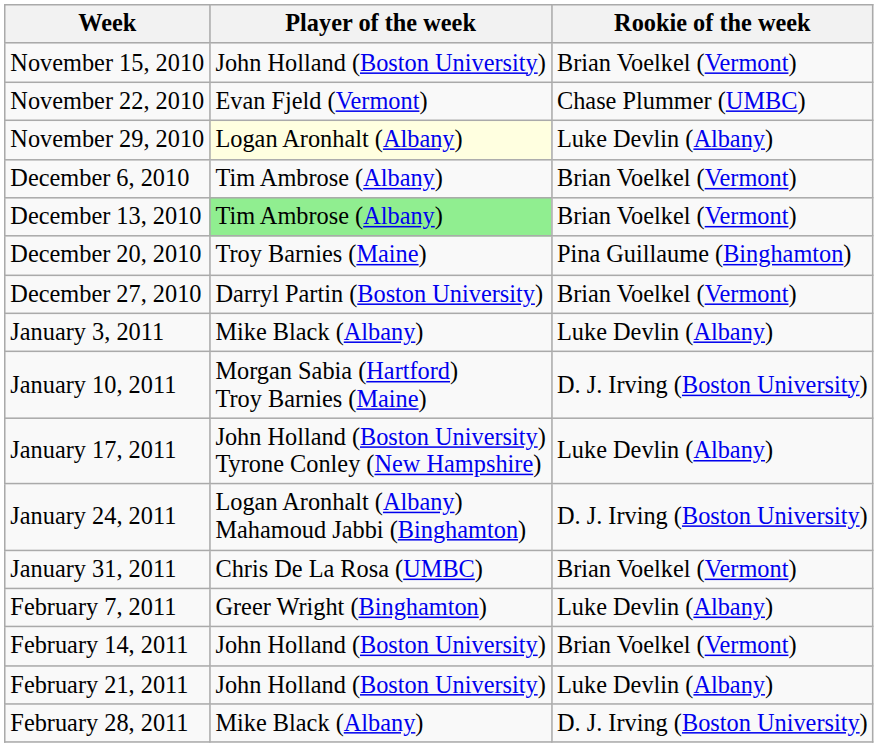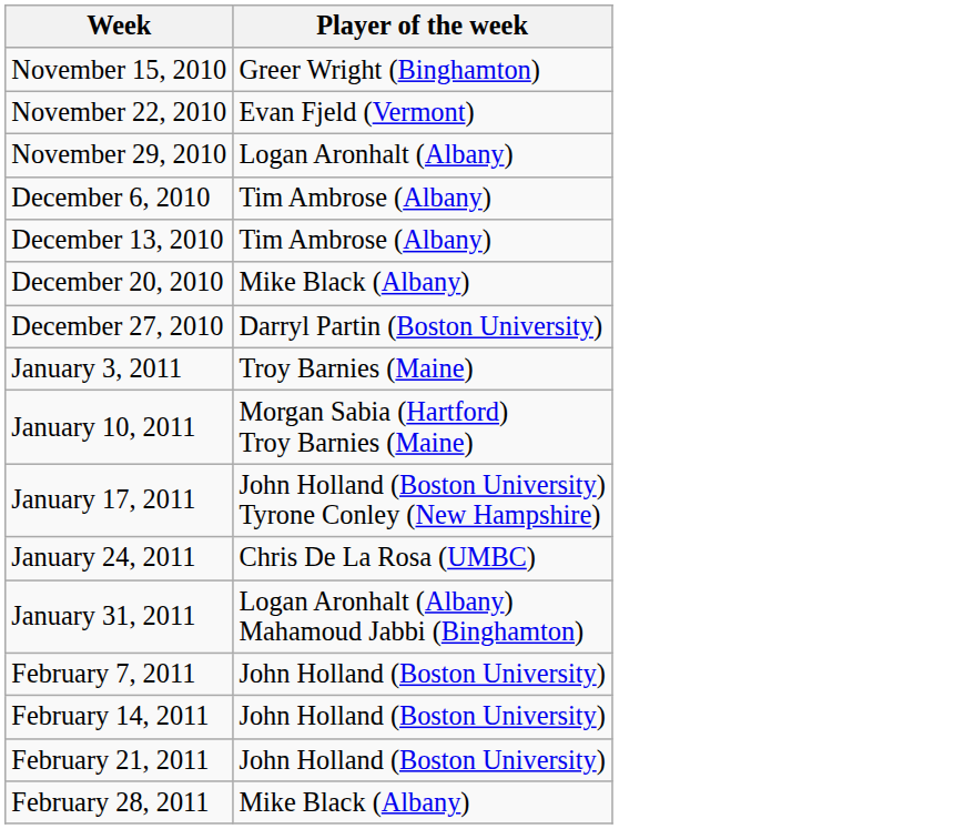 <table class="wikitable" border="1">
 <tr>
 <th>Week</th>
 <th>Player of the week</th>
-<th>Rookie of the week</th>
 </tr>
 <tr>
 <td>November 15, 2010</td>
-<td>John Holland (<a href='#'>Boston University</a>)</td>
-<td>Brian Voelkel (<a href='#'>Vermont</a>)</td>
+<td>Greer Wright (<a href='#'>Binghamton</a>)</td>
 </tr>
 <tr>
 <td>November 22, 2010</td>
 <td>Evan Fjeld (<a href='#'>Vermont</a>)</td>
-<td>Chase Plummer (<a href='#'>UMBC</a>)</td>
 </tr>
 <tr>
 <td>November 29, 2010</td>
-<td style="background: lightyellow;">Logan Aronhalt (<a href='#'>Albany</a>)</td>
-<td>Luke Devlin (<a href='#'>Albany</a>)</td>
+<td>Logan Aronhalt (<a href='#'>Albany</a>)</td>
 </tr>
 <tr>
 <td>December 6, 2010</td>
 <td>Tim Ambrose (<a href='#'>Albany</a>)</td>
-<td>Brian Voelkel (<a href='#'>Vermont</a>)</td>
 </tr>
 <tr>
 <td>December 13, 2010</td>
-<td style="background: lightgreen;">Tim Ambrose (<a href='#'>Albany</a>)</td>
-<td>Brian Voelkel (<a href='#'>Vermont</a>)</td>
+<td>Tim Ambrose (<a href='#'>Albany</a>)</td>
 </tr>
 <tr>
 <td>December 20, 2010</td>
-<td>Troy Barnies (<a href='#'>Maine</a>)</td>
-<td>Pina Guillaume (<a href='#'>Binghamton</a>)</td>
+<td>Mike Black (<a href='#'>Albany</a>)</td>
 </tr>
 <tr>
 <td>December 27, 2010</td>
 <td>Darryl Partin (<a href='#'>Boston University</a>)</td>
-<td>Brian Voelkel (<a href='#'>Vermont</a>)</td>
 </tr>
 <tr>
 <td>January 3, 2011</td>
-<td>Mike Black (<a href='#'>Albany</a>)</td>
-<td>Luke Devlin (<a href='#'>Albany</a>)</td>
+<td>Troy Barnies (<a href='#'>Maine</a>)</td>
 </tr>
 <tr>
 <td>January 10, 2011</td>
 <td>Morgan Sabia (<a href='#'>Hartford</a>)<br>Troy Barnies (<a href='#'>Maine</a>)</td>
-<td>D. J. Irving (<a href='#'>Boston University</a>)</td>
 </tr>
 <tr>
 <td>January 17, 2011</td>
 <td>John Holland (<a href='#'>Boston University</a>)<br>Tyrone Conley (<a href='#'>New Hampshire</a>)</td>
-<td>Luke Devlin (<a href='#'>Albany</a>)</td>
 </tr>
 <tr>
 <td>January 24, 2011</td>
-<td>Logan Aronhalt (<a href='#'>Albany</a>)<br>Mahamoud Jabbi (<a href='#'>Binghamton</a>)</td>
-<td>D. J. Irving (<a href='#'>Boston University</a>)</td>
+<td>Chris De La Rosa (<a href='#'>UMBC</a>)</td>
 </tr>
 <tr>
 <td>January 31, 2011</td>
-<td>Chris De La Rosa (<a href='#'>UMBC</a>)</td>
-<td>Brian Voelkel (<a href='#'>Vermont</a>)</td>
+<td>Logan Aronhalt (<a href='#'>Albany</a>)<br>Mahamoud Jabbi (<a href='#'>Binghamton</a>)</td>
 </tr>
 <tr>
 <td>February 7, 2011</td>
-<td>Greer Wright (<a href='#'>Binghamton</a>)</td>
-<td>Luke Devlin (<a href='#'>Albany</a>)</td>
+<td>John Holland (<a href='#'>Boston University</a>)</td>
 </tr>
 <tr>
 <td>February 14, 2011</td>
 <td>John Holland (<a href='#'>Boston University</a>)</td>
-<td>Brian Voelkel (<a href='#'>Vermont</a>)</td>
 </tr>
 <tr>
 <td>February 21, 2011</td>
 <td>John Holland (<a href='#'>Boston University</a>)</td>
-<td>Luke Devlin (<a href='#'>Albany</a>)</td>
 </tr>
 <tr>
 <td>February 28, 2011</td>
 <td>Mike Black (<a href='#'>Albany</a>)</td>
-<td>D. J. Irving (<a href='#'>Boston University</a>)</td>
 </tr>
 </table>
